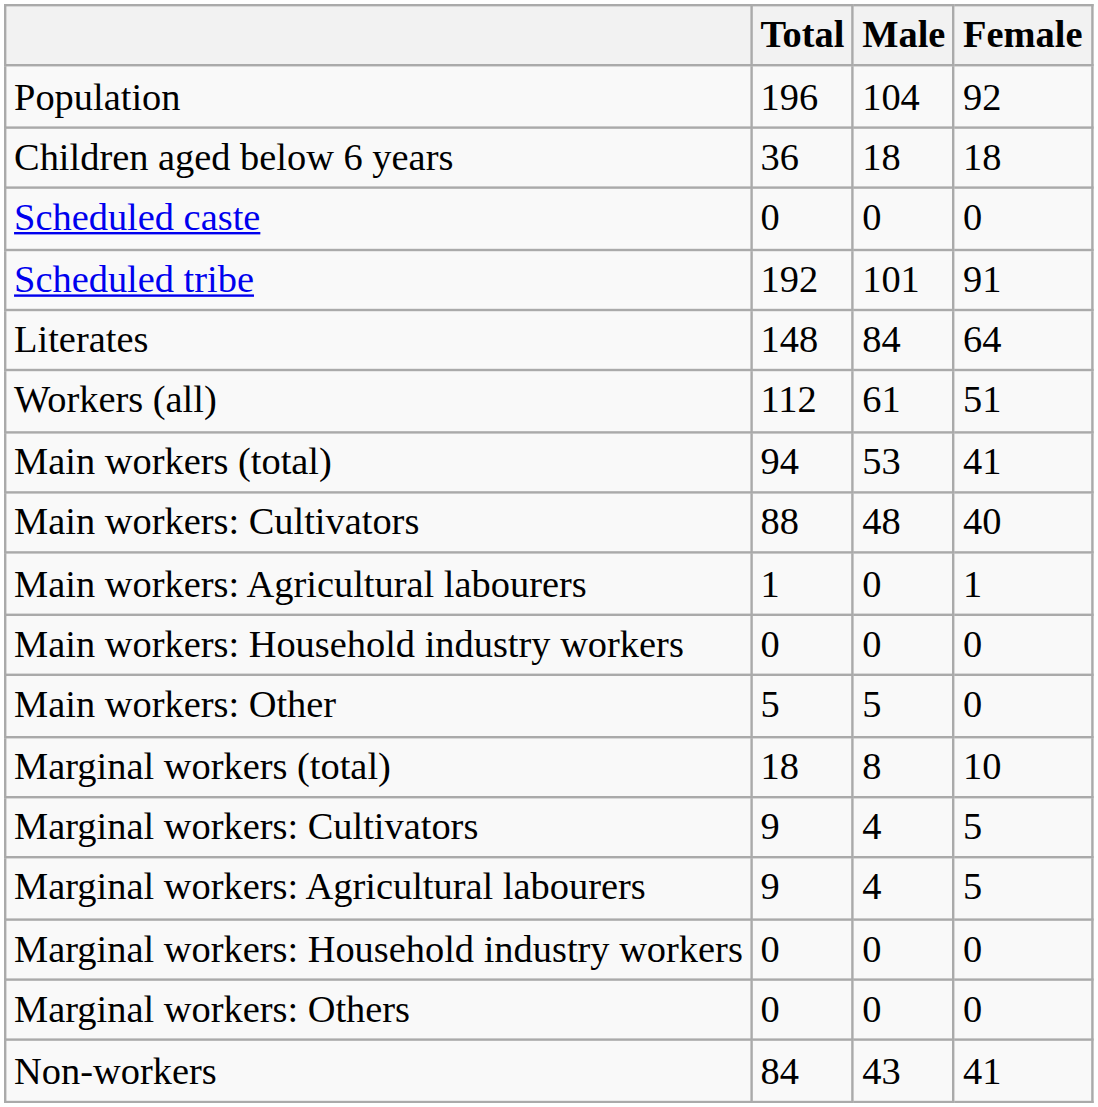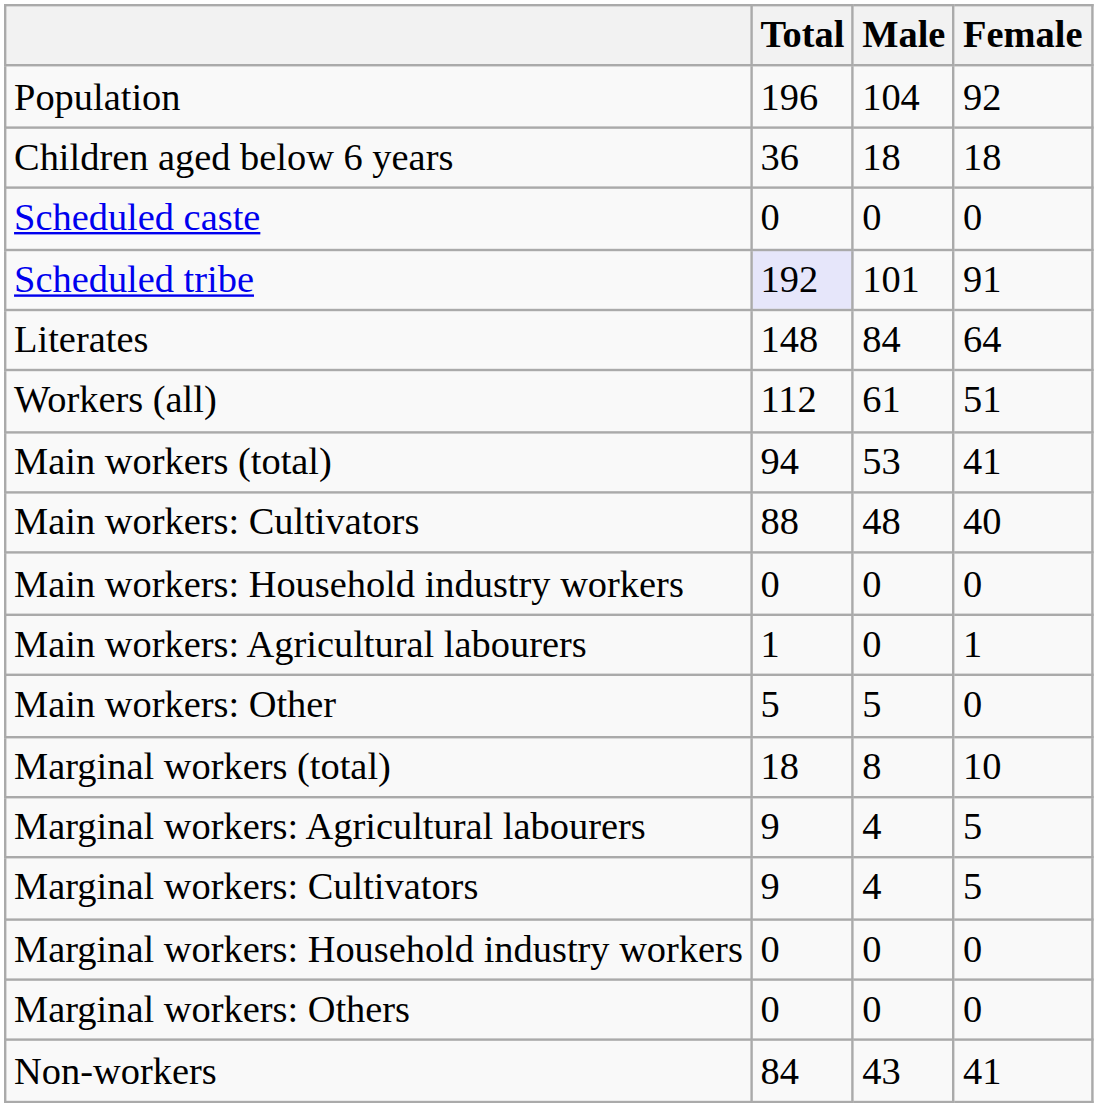 <table class="wikitable sortable">
 <tr>
 <th></th>
 <th>Total</th>
 <th>Male</th>
 <th>Female</th>
 </tr>
 <tr>
 <td>Population</td>
 <td>196</td>
 <td>104</td>
 <td>92</td>
 </tr>
 <tr>
 <td>Children aged below 6 years</td>
 <td>36</td>
 <td>18</td>
 <td>18</td>
 </tr>
 <tr>
 <td><a href='#'>Scheduled caste</a></td>
 <td>0</td>
 <td>0</td>
 <td>0</td>
 </tr>
 <tr>
 <td><a href='#'>Scheduled tribe</a></td>
-<td>192</td>
+<td style="background: lavender;">192</td>
 <td>101</td>
 <td>91</td>
 </tr>
 <tr>
 <td>Literates</td>
 <td>148</td>
 <td>84</td>
 <td>64</td>
 </tr>
 <tr>
 <td>Workers (all)</td>
 <td>112</td>
 <td>61</td>
 <td>51</td>
 </tr>
 <tr>
 <td>Main workers (total)</td>
 <td>94</td>
 <td>53</td>
 <td>41</td>
 </tr>
 <tr>
 <td>Main workers: Cultivators</td>
 <td>88</td>
 <td>48</td>
 <td>40</td>
 </tr>
 <tr>
+<td>Main workers: Household industry workers</td>
+<td>0</td>
+<td>0</td>
+<td>0</td>
+</tr>
+<tr>
 <td>Main workers: Agricultural labourers</td>
 <td>1</td>
 <td>0</td>
 <td>1</td>
-</tr>
-<tr>
-<td>Main workers: Household industry workers</td>
-<td>0</td>
-<td>0</td>
-<td>0</td>
 </tr>
 <tr>
 <td>Main workers: Other</td>
 <td>5</td>
 <td>5</td>
 <td>0</td>
 </tr>
 <tr>
 <td>Marginal workers (total)</td>
 <td>18</td>
 <td>8</td>
 <td>10</td>
 </tr>
 <tr>
-<td>Marginal workers: Cultivators</td>
+<td>Marginal workers: Agricultural labourers</td>
 <td>9</td>
 <td>4</td>
 <td>5</td>
 </tr>
 <tr>
-<td>Marginal workers: Agricultural labourers</td>
+<td>Marginal workers: Cultivators</td>
 <td>9</td>
 <td>4</td>
 <td>5</td>
 </tr>
 <tr>
 <td>Marginal workers: Household industry workers</td>
 <td>0</td>
 <td>0</td>
 <td>0</td>
 </tr>
 <tr>
 <td>Marginal workers: Others</td>
 <td>0</td>
 <td>0</td>
 <td>0</td>
 </tr>
 <tr>
 <td>Non-workers</td>
 <td>84</td>
 <td>43</td>
 <td>41</td>
 </tr>
 </table>
